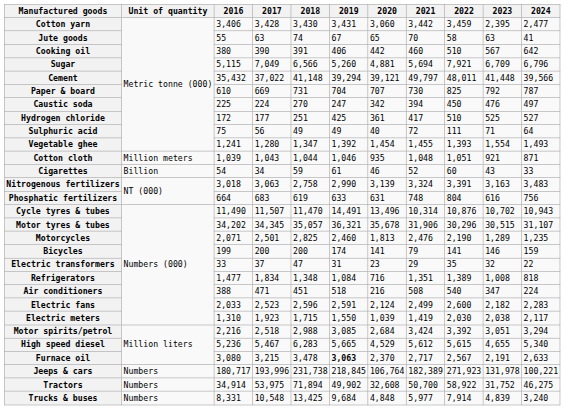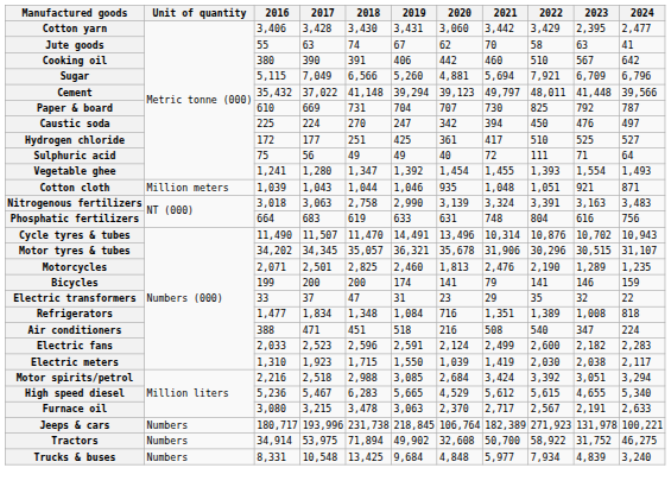 <table class="wikitable">
 <tr>
 <th>Manufactured goods</th>
 <th>Unit of quantity</th>
 <th>2016</th>
 <th>2017</th>
 <th>2018</th>
 <th>2019</th>
 <th>2020</th>
 <th>2021</th>
 <th>2022</th>
 <th>2023</th>
 <th>2024</th>
 </tr>
 <tr>
 <th>Cotton yarn</th>
 <td rowspan="10">Metric tonne (000)</td>
 <td>3,406</td>
 <td>3,428</td>
 <td>3,430</td>
 <td>3,431</td>
 <td>3,060</td>
 <td>3,442</td>
-<td>3,459</td>
+<td>3,429</td>
 <td>2,395</td>
 <td>2,477</td>
 </tr>
 <tr>
 <th>Jute goods</th>
 <td>55</td>
 <td>63</td>
 <td>74</td>
 <td>67</td>
-<td>65</td>
+<td>62</td>
 <td>70</td>
 <td>58</td>
 <td>63</td>
 <td>41</td>
 </tr>
 <tr>
 <th>Cooking oil</th>
 <td>380</td>
 <td>390</td>
 <td>391</td>
 <td>406</td>
 <td>442</td>
 <td>460</td>
 <td>510</td>
 <td>567</td>
 <td>642</td>
 </tr>
 <tr>
 <th>Sugar</th>
 <td>5,115</td>
 <td>7,049</td>
 <td>6,566</td>
 <td>5,260</td>
 <td>4,881</td>
 <td>5,694</td>
 <td>7,921</td>
 <td>6,709</td>
 <td>6,796</td>
 </tr>
 <tr>
 <th>Cement</th>
 <td>35,432</td>
 <td>37,022</td>
 <td>41,148</td>
 <td>39,294</td>
-<td>39,121</td>
+<td>39,123</td>
 <td>49,797</td>
 <td>48,011</td>
 <td>41,448</td>
 <td>39,566</td>
 </tr>
 <tr>
 <th>Paper & board</th>
 <td>610</td>
 <td>669</td>
 <td>731</td>
 <td>704</td>
 <td>707</td>
 <td>730</td>
 <td>825</td>
 <td>792</td>
 <td>787</td>
 </tr>
 <tr>
 <th>Caustic soda</th>
 <td>225</td>
 <td>224</td>
 <td>270</td>
 <td>247</td>
 <td>342</td>
 <td>394</td>
 <td>450</td>
 <td>476</td>
 <td>497</td>
 </tr>
 <tr>
 <th>Hydrogen chloride</th>
 <td>172</td>
 <td>177</td>
 <td>251</td>
 <td>425</td>
 <td>361</td>
 <td>417</td>
 <td>510</td>
 <td>525</td>
 <td>527</td>
 </tr>
 <tr>
 <th>Sulphuric acid</th>
 <td>75</td>
 <td>56</td>
 <td>49</td>
 <td>49</td>
 <td>40</td>
 <td>72</td>
 <td>111</td>
 <td>71</td>
 <td>64</td>
 </tr>
 <tr>
 <th>Vegetable ghee</th>
 <td>1,241</td>
 <td>1,280</td>
 <td>1,347</td>
 <td>1,392</td>
 <td>1,454</td>
 <td>1,455</td>
 <td>1,393</td>
 <td>1,554</td>
 <td>1,493</td>
 </tr>
 <tr>
 <th>Cotton cloth</th>
 <td>Million meters</td>
 <td>1,039</td>
 <td>1,043</td>
 <td>1,044</td>
 <td>1,046</td>
 <td>935</td>
 <td>1,048</td>
 <td>1,051</td>
 <td>921</td>
 <td>871</td>
-</tr>
-<tr>
-<th>Cigarettes</th>
-<td>Billion</td>
-<td>54</td>
-<td>34</td>
-<td>59</td>
-<td>61</td>
-<td>46</td>
-<td>52</td>
-<td>60</td>
-<td>43</td>
-<td>33</td>
 </tr>
 <tr>
 <th>Nitrogenous fertilizers</th>
 <td rowspan="2">NT (000)</td>
 <td>3,018</td>
 <td>3,063</td>
 <td>2,758</td>
 <td>2,990</td>
 <td>3,139</td>
 <td>3,324</td>
 <td>3,391</td>
 <td>3,163</td>
 <td>3,483</td>
 </tr>
 <tr>
 <th>Phosphatic fertilizers</th>
 <td>664</td>
 <td>683</td>
 <td>619</td>
 <td>633</td>
 <td>631</td>
 <td>748</td>
 <td>804</td>
 <td>616</td>
 <td>756</td>
 </tr>
 <tr>
 <th>Cycle tyres & tubes</th>
 <td rowspan="9">Numbers (000)</td>
 <td>11,490</td>
 <td>11,507</td>
 <td>11,470</td>
 <td>14,491</td>
 <td>13,496</td>
 <td>10,314</td>
 <td>10,876</td>
 <td>10,702</td>
 <td>10,943</td>
 </tr>
 <tr>
 <th>Motor tyres & tubes</th>
 <td>34,202</td>
 <td>34,345</td>
 <td>35,057</td>
 <td>36,321</td>
 <td>35,678</td>
 <td>31,906</td>
 <td>30,296</td>
 <td>30,515</td>
 <td>31,107</td>
 </tr>
 <tr>
 <th>Motorcycles</th>
 <td>2,071</td>
 <td>2,501</td>
 <td>2,825</td>
 <td>2,460</td>
 <td>1,813</td>
 <td>2,476</td>
 <td>2,190</td>
 <td>1,289</td>
 <td>1,235</td>
 </tr>
 <tr>
 <th>Bicycles</th>
 <td>199</td>
 <td>200</td>
 <td>200</td>
 <td>174</td>
 <td>141</td>
 <td>79</td>
 <td>141</td>
 <td>146</td>
 <td>159</td>
 </tr>
 <tr>
 <th>Electric transformers</th>
 <td>33</td>
 <td>37</td>
 <td>47</td>
 <td>31</td>
 <td>23</td>
 <td>29</td>
 <td>35</td>
 <td>32</td>
 <td>22</td>
 </tr>
 <tr>
 <th>Refrigerators</th>
 <td>1,477</td>
 <td>1,834</td>
 <td>1,348</td>
 <td>1,084</td>
 <td>716</td>
 <td>1,351</td>
 <td>1,389</td>
 <td>1,008</td>
 <td>818</td>
 </tr>
 <tr>
 <th>Air conditioners</th>
 <td>388</td>
 <td>471</td>
 <td>451</td>
 <td>518</td>
 <td>216</td>
 <td>508</td>
 <td>540</td>
 <td>347</td>
 <td>224</td>
 </tr>
 <tr>
 <th>Electric fans</th>
 <td>2,033</td>
 <td>2,523</td>
 <td>2,596</td>
 <td>2,591</td>
 <td>2,124</td>
 <td>2,499</td>
 <td>2,600</td>
 <td>2,182</td>
 <td>2,283</td>
 </tr>
 <tr>
 <th>Electric meters</th>
 <td>1,310</td>
 <td>1,923</td>
 <td>1,715</td>
 <td>1,550</td>
 <td>1,039</td>
 <td>1,419</td>
 <td>2,030</td>
 <td>2,038</td>
 <td>2,117</td>
 </tr>
 <tr>
 <th>Motor spirits/petrol</th>
 <td rowspan="3">Million liters</td>
 <td>2,216</td>
 <td>2,518</td>
 <td>2,988</td>
 <td>3,085</td>
 <td>2,684</td>
 <td>3,424</td>
 <td>3,392</td>
 <td>3,051</td>
 <td>3,294</td>
 </tr>
 <tr>
 <th>High speed diesel</th>
 <td>5,236</td>
 <td>5,467</td>
 <td>6,283</td>
 <td>5,665</td>
 <td>4,529</td>
 <td>5,612</td>
 <td>5,615</td>
 <td>4,655</td>
 <td>5,340</td>
 </tr>
 <tr>
 <th>Furnace oil</th>
 <td>3,080</td>
 <td>3,215</td>
 <td>3,478</td>
-<td><strong>3,063</strong></td>
+<td>3,063</td>
 <td>2,370</td>
 <td>2,717</td>
 <td>2,567</td>
 <td>2,191</td>
 <td>2,633</td>
 </tr>
 <tr>
 <th>Jeeps & cars</th>
 <td>Numbers</td>
 <td>180,717</td>
 <td>193,996</td>
 <td>231,738</td>
 <td>218,845</td>
 <td>106,764</td>
 <td>182,389</td>
 <td>271,923</td>
 <td>131,978</td>
 <td>100,221</td>
 </tr>
 <tr>
 <th>Tractors</th>
 <td>Numbers</td>
 <td>34,914</td>
 <td>53,975</td>
 <td>71,894</td>
 <td>49,902</td>
 <td>32,608</td>
 <td>50,700</td>
 <td>58,922</td>
 <td>31,752</td>
 <td>46,275</td>
 </tr>
 <tr>
 <th>Trucks & buses</th>
 <td>Numbers</td>
 <td>8,331</td>
 <td>10,548</td>
 <td>13,425</td>
 <td>9,684</td>
 <td>4,848</td>
 <td>5,977</td>
-<td>7,914</td>
+<td>7,934</td>
 <td>4,839</td>
 <td>3,240</td>
 </tr>
 </table>
